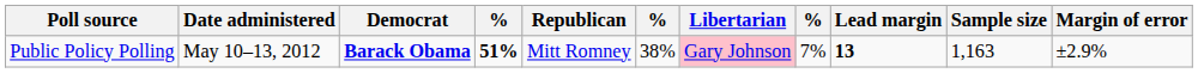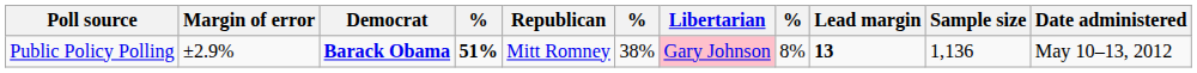 <table class="wikitable">
 <tr style="background:lightgrey;">
 <th>Poll source</th>
-<th>Date administered</th>
+<th>Margin of error</th>
 <th>Democrat</th>
 <th>%</th>
 <th>Republican</th>
 <th>%</th>
 <th><a href='#'>Libertarian</a></th>
 <th>%</th>
 <th>Lead margin</th>
 <th>Sample size</th>
-<th>Margin of error</th>
+<th>Date administered</th>
 </tr>
 <tr>
 <td><a href='#'>Public Policy Polling</a></td>
-<td>May 10–13, 2012</td>
+<td>±2.9%</td>
 <td><strong><a href='#'>Barack Obama</a></strong></td>
 <td><strong>51%</strong></td>
 <td><a href='#'>Mitt Romney</a></td>
 <td>38%</td>
 <td style="background: pink;"><a href='#'>Gary Johnson</a></td>
-<td>7%</td>
+<td>8%</td>
 <td><strong>13</strong></td>
-<td>1,163</td>
-<td>±2.9%</td>
+<td>1,136</td>
+<td>May 10–13, 2012</td>
 </tr>
 </table>
